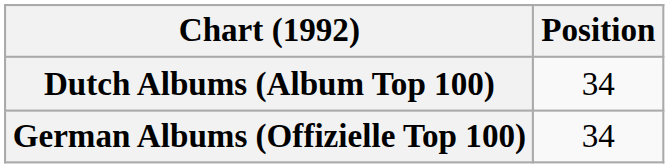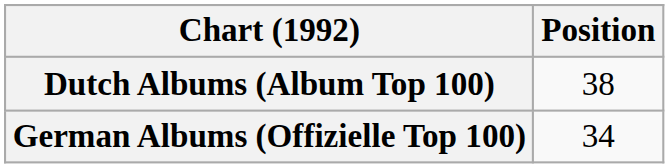 <table class="wikitable sortable plainrowheaders">
 <tr>
 <th>Chart (1992)</th>
 <th>Position</th>
 </tr>
 <tr>
 <th scope="row">Dutch Albums (Album Top 100)</th>
-<td align="center">34</td>
+<td align="center">38</td>
 </tr>
 <tr>
 <th scope="row">German Albums (Offizielle Top 100)</th>
 <td align="center">34</td>
 </tr>
 </table>
